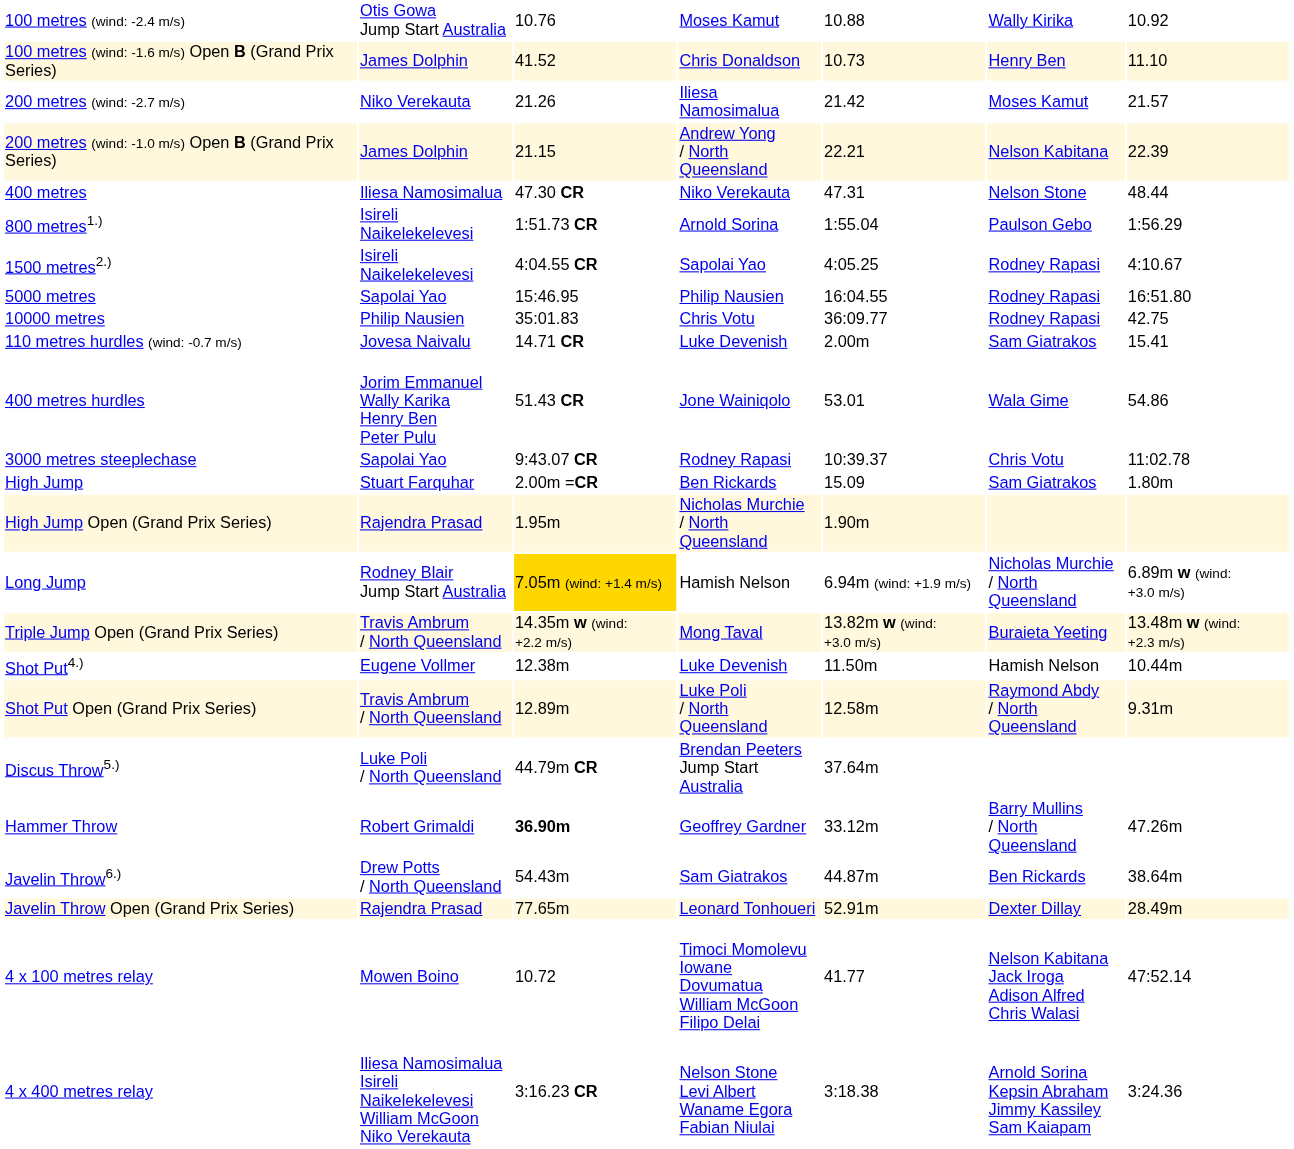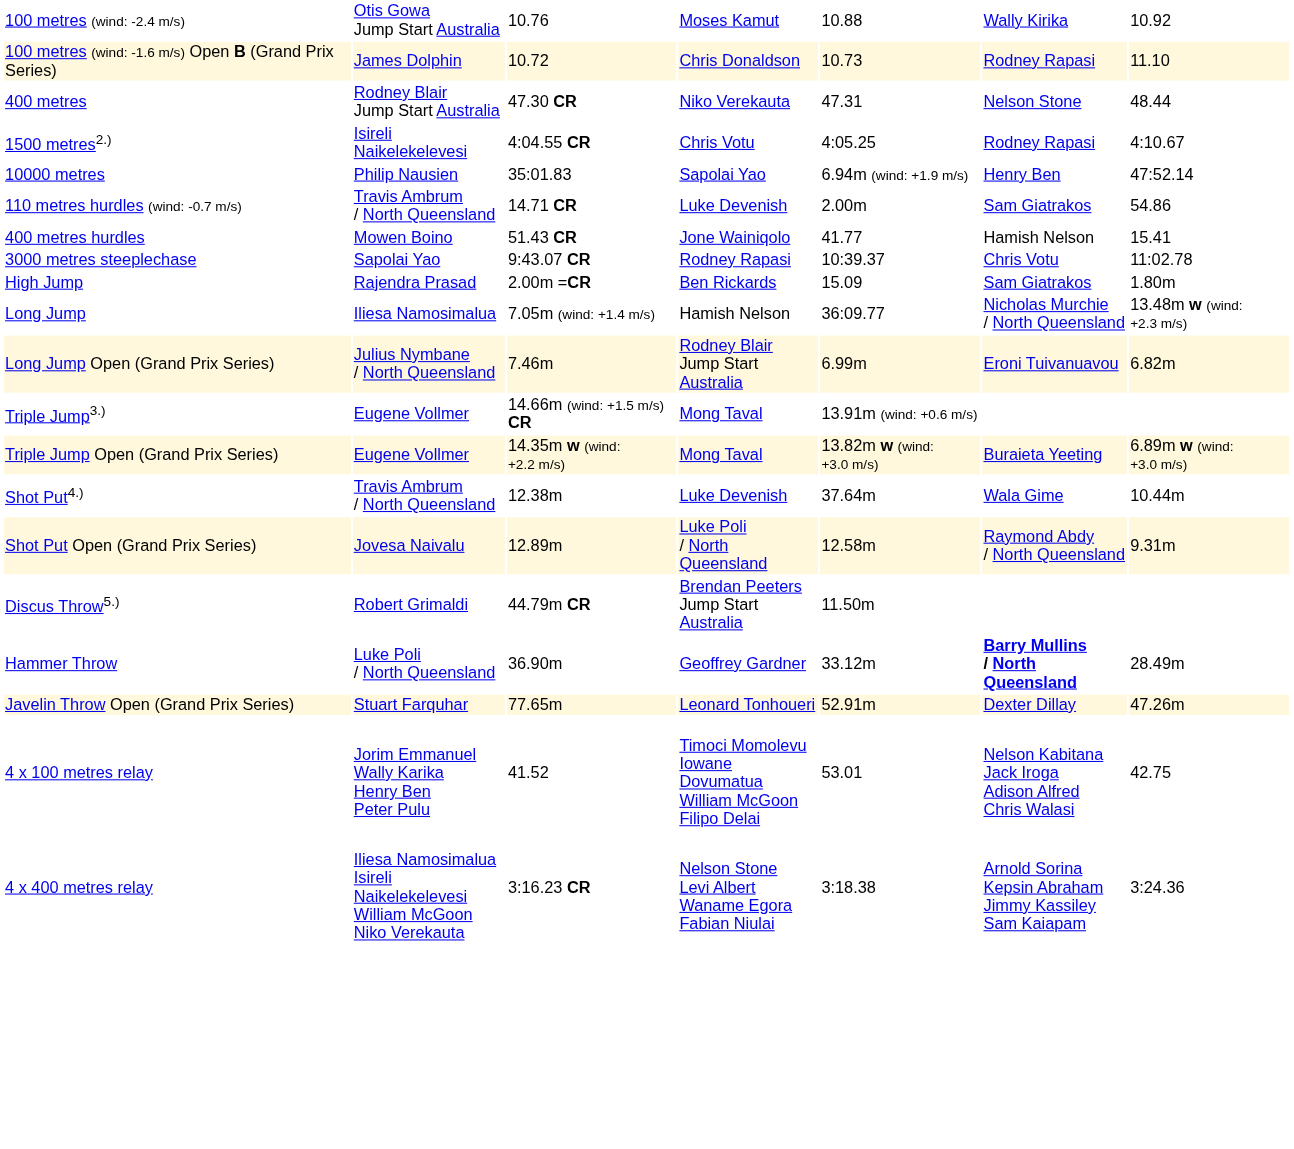 <table>
 <tr>
 <td><a href='#'>100 metres</a> <small>(wind: -2.4 m/s)</small></td>
 <td align=left><a href='#'>Otis Gowa</a> <br>  Jump Start <a href='#'>Australia</a></td>
 <td>10.76</td>
 <td align=left><a href='#'>Moses Kamut</a> <br> </td>
 <td>10.88</td>
 <td align=left><a href='#'>Wally Kirika</a> <br> </td>
 <td>10.92</td>
 </tr>
 <tr style="background-color:CornSilk">
 <td><a href='#'>100 metres</a> <small>(wind: -1.6 m/s)</small> Open <strong>B</strong> (Grand Prix Series)</td>
 <td align=left><a href='#'>James Dolphin</a> <br> </td>
-<td>41.52</td>
+<td>10.72</td>
 <td align=left><a href='#'>Chris Donaldson</a> <br> </td>
 <td>10.73</td>
-<td align=left><a href='#'>Henry Ben</a> <br> </td>
+<td align=left><a href='#'>Rodney Rapasi</a> <br> </td>
 <td>11.10</td>
 </tr>
 <tr>
-<td><a href='#'>200 metres</a> <small>(wind: -2.7 m/s)</small></td>
-<td align=left><a href='#'>Niko Verekauta</a> <br> </td>
-<td>21.26</td>
-<td align=left><a href='#'>Iliesa Namosimalua</a> <br> </td>
-<td>21.42</td>
-<td align=left><a href='#'>Moses Kamut</a> <br> </td>
-<td>21.57</td>
-</tr>
-<tr style="background-color:CornSilk">
-<td><a href='#'>200 metres</a> <small>(wind: -1.0 m/s)</small> Open <strong>B</strong> (Grand Prix Series)</td>
-<td align=left><a href='#'>James Dolphin</a> <br> </td>
-<td>21.15</td>
-<td align=left><a href='#'>Andrew Yong</a> <br> / <a href='#'>North Queensland</a></td>
-<td>22.21</td>
-<td align=left><a href='#'>Nelson Kabitana</a> <br> </td>
-<td>22.39</td>
-</tr>
-<tr>
 <td><a href='#'>400 metres</a></td>
-<td align=left><a href='#'>Iliesa Namosimalua</a> <br> </td>
+<td align=left><a href='#'>Rodney Blair</a> <br>  Jump Start <a href='#'>Australia</a></td>
 <td>47.30 <strong>CR</strong></td>
 <td align=left><a href='#'>Niko Verekauta</a> <br> </td>
 <td>47.31</td>
 <td align=left><a href='#'>Nelson Stone</a> <br> </td>
 <td>48.44</td>
 </tr>
 <tr>
-<td><a href='#'>800 metres</a><sup>1.)</sup></td>
-<td align=left><a href='#'>Isireli Naikelekelevesi</a> <br> </td>
-<td>1:51.73 <strong>CR</strong></td>
-<td align=left><a href='#'>Arnold Sorina</a> <br> </td>
-<td>1:55.04</td>
-<td align=left><a href='#'>Paulson Gebo</a> <br> </td>
-<td>1:56.29</td>
-</tr>
-<tr>
 <td><a href='#'>1500 metres</a><sup>2.)</sup></td>
 <td align=left><a href='#'>Isireli Naikelekelevesi</a> <br> </td>
 <td>4:04.55 <strong>CR</strong></td>
-<td align=left><a href='#'>Sapolai Yao</a> <br> </td>
+<td align=left><a href='#'>Chris Votu</a> <br> </td>
 <td>4:05.25</td>
 <td align=left><a href='#'>Rodney Rapasi</a> <br> </td>
 <td>4:10.67</td>
 </tr>
 <tr>
-<td><a href='#'>5000 metres</a></td>
-<td align=left><a href='#'>Sapolai Yao</a> <br> </td>
-<td>15:46.95</td>
-<td align=left><a href='#'>Philip Nausien</a> <br> </td>
-<td>16:04.55</td>
-<td align=left><a href='#'>Rodney Rapasi</a> <br> </td>
-<td>16:51.80</td>
-</tr>
-<tr>
 <td><a href='#'>10000 metres</a></td>
 <td align=left><a href='#'>Philip Nausien</a> <br> </td>
 <td>35:01.83</td>
-<td align=left><a href='#'>Chris Votu</a> <br> </td>
-<td>36:09.77</td>
-<td align=left><a href='#'>Rodney Rapasi</a> <br> </td>
-<td>42.75</td>
+<td align=left><a href='#'>Sapolai Yao</a> <br> </td>
+<td>6.94m <small>(wind: +1.9 m/s)</small></td>
+<td align=left><a href='#'>Henry Ben</a> <br> </td>
+<td>47:52.14</td>
 </tr>
 <tr>
 <td><a href='#'>110 metres hurdles</a> <small>(wind: -0.7 m/s)</small></td>
-<td align=left><a href='#'>Jovesa Naivalu</a> <br> </td>
+<td align=left><a href='#'>Travis Ambrum</a> <br> / <a href='#'>North Queensland</a></td>
 <td>14.71 <strong>CR</strong></td>
 <td align=left><a href='#'>Luke Devenish</a> <br> </td>
 <td>2.00m</td>
 <td align=left><a href='#'>Sam Giatrakos</a> <br> </td>
-<td>15.41</td>
+<td>54.86</td>
 </tr>
 <tr>
 <td><a href='#'>400 metres hurdles</a></td>
-<td> <br><a href='#'>Jorim Emmanuel</a><br><a href='#'>Wally Karika</a><br><a href='#'>Henry Ben</a><br><a href='#'>Peter Pulu</a></td>
+<td align=left><a href='#'>Mowen Boino</a> <br> </td>
 <td>51.43 <strong>CR</strong></td>
 <td align=left><a href='#'>Jone Wainiqolo</a> <br> </td>
-<td>53.01</td>
-<td align=left><a href='#'>Wala Gime</a> <br> </td>
-<td>54.86</td>
+<td>41.77</td>
+<td align=left>Hamish Nelson <br> </td>
+<td>15.41</td>
 </tr>
 <tr>
 <td><a href='#'>3000 metres steeplechase</a></td>
 <td align=left><a href='#'>Sapolai Yao</a> <br> </td>
 <td>9:43.07 <strong>CR</strong></td>
 <td align=left><a href='#'>Rodney Rapasi</a> <br> </td>
 <td>10:39.37</td>
 <td align=left><a href='#'>Chris Votu</a> <br> </td>
 <td>11:02.78</td>
 </tr>
 <tr>
 <td><a href='#'>High Jump</a></td>
-<td align=left><a href='#'>Stuart Farquhar</a> <br> </td>
+<td align=left><a href='#'>Rajendra Prasad</a> <br> </td>
 <td>2.00m =<strong>CR</strong></td>
 <td align=left><a href='#'>Ben Rickards</a> <br> </td>
 <td>15.09</td>
 <td align=left><a href='#'>Sam Giatrakos</a> <br> </td>
 <td>1.80m</td>
 </tr>
+<tr>
+<td><a href='#'>Long Jump</a></td>
+<td align=left><a href='#'>Iliesa Namosimalua</a> <br> </td>
+<td>7.05m <small>(wind: +1.4 m/s)</small></td>
+<td align=left>Hamish Nelson <br> </td>
+<td>36:09.77</td>
+<td align=left><a href='#'>Nicholas Murchie</a> <br> / <a href='#'>North Queensland</a></td>
+<td>13.48m <strong>w</strong> <small>(wind: +2.3 m/s)</small></td>
+</tr>
 <tr style="background-color:CornSilk">
-<td><a href='#'>High Jump</a> Open (Grand Prix Series)</td>
-<td align=left><a href='#'>Rajendra Prasad</a> <br> </td>
-<td>1.95m</td>
-<td align=left><a href='#'>Nicholas Murchie</a> <br> / <a href='#'>North Queensland</a></td>
-<td>1.90m</td>
+<td><a href='#'>Long Jump</a> Open (Grand Prix Series)</td>
+<td align=left><a href='#'>Julius Nymbane</a> <br> / <a href='#'>North Queensland</a></td>
+<td>7.46m</td>
+<td align=left><a href='#'>Rodney Blair</a> <br>  Jump Start <a href='#'>Australia</a></td>
+<td>6.99m</td>
+<td align=left><a href='#'>Eroni Tuivanuavou</a> <br> </td>
+<td>6.82m</td>
+</tr>
+<tr>
+<td><a href='#'>Triple Jump</a><sup>3.)</sup></td>
+<td align=left><a href='#'>Eugene Vollmer</a> <br> </td>
+<td>14.66m <small>(wind: +1.5 m/s)</small> <strong>CR</strong></td>
+<td align=left><a href='#'>Mong Taval</a> <br> </td>
+<td>13.91m <small>(wind: +0.6 m/s)</small></td>
 <td></td>
 <td></td>
 </tr>
-<tr>
-<td><a href='#'>Long Jump</a></td>
-<td align=left><a href='#'>Rodney Blair</a> <br>  Jump Start <a href='#'>Australia</a></td>
-<td style="background: gold;">7.05m <small>(wind: +1.4 m/s)</small></td>
-<td align=left>Hamish Nelson <br> </td>
-<td>6.94m <small>(wind: +1.9 m/s)</small></td>
-<td align=left><a href='#'>Nicholas Murchie</a> <br> / <a href='#'>North Queensland</a></td>
-<td>6.89m <strong>w</strong> <small>(wind: +3.0 m/s)</small></td>
-</tr>
 <tr style="background-color:CornSilk">
 <td><a href='#'>Triple Jump</a> Open (Grand Prix Series)</td>
-<td align=left><a href='#'>Travis Ambrum</a> <br> / <a href='#'>North Queensland</a></td>
+<td align=left><a href='#'>Eugene Vollmer</a> <br> </td>
 <td>14.35m <strong>w</strong> <small>(wind: +2.2 m/s)</small></td>
 <td align=left><a href='#'>Mong Taval</a> <br> </td>
 <td>13.82m <strong>w</strong> <small>(wind: +3.0 m/s)</small></td>
 <td align=left><a href='#'>Buraieta Yeeting</a> <br> </td>
-<td>13.48m <strong>w</strong> <small>(wind: +2.3 m/s)</small></td>
+<td>6.89m <strong>w</strong> <small>(wind: +3.0 m/s)</small></td>
 </tr>
 <tr>
 <td><a href='#'>Shot Put</a><sup>4.)</sup></td>
-<td align=left><a href='#'>Eugene Vollmer</a> <br> </td>
+<td align=left><a href='#'>Travis Ambrum</a> <br> / <a href='#'>North Queensland</a></td>
 <td>12.38m</td>
 <td align=left><a href='#'>Luke Devenish</a> <br> </td>
-<td>11.50m</td>
-<td align=left>Hamish Nelson <br> </td>
+<td>37.64m</td>
+<td align=left><a href='#'>Wala Gime</a> <br> </td>
 <td>10.44m</td>
 </tr>
 <tr style="background-color:CornSilk">
 <td><a href='#'>Shot Put</a> Open (Grand Prix Series)</td>
-<td align=left><a href='#'>Travis Ambrum</a> <br> / <a href='#'>North Queensland</a></td>
+<td align=left><a href='#'>Jovesa Naivalu</a> <br> </td>
 <td>12.89m</td>
 <td align=left><a href='#'>Luke Poli</a> <br> / <a href='#'>North Queensland</a></td>
 <td>12.58m</td>
 <td align=left><a href='#'>Raymond Abdy</a> <br> / <a href='#'>North Queensland</a></td>
 <td>9.31m</td>
 </tr>
 <tr>
 <td><a href='#'>Discus Throw</a><sup>5.)</sup></td>
-<td align=left><a href='#'>Luke Poli</a> <br> / <a href='#'>North Queensland</a></td>
+<td align=left><a href='#'>Robert Grimaldi</a> <br> </td>
 <td>44.79m <strong>CR</strong></td>
 <td align=left><a href='#'>Brendan Peeters</a> <br>  Jump Start <a href='#'>Australia</a></td>
-<td>37.64m</td>
+<td>11.50m</td>
 <td></td>
 <td></td>
 </tr>
 <tr>
 <td><a href='#'>Hammer Throw</a></td>
-<td align=left><a href='#'>Robert Grimaldi</a> <br> </td>
-<td><strong>36.90m</strong></td>
+<td align=left><a href='#'>Luke Poli</a> <br> / <a href='#'>North Queensland</a></td>
+<td>36.90m</td>
 <td align=left><a href='#'>Geoffrey Gardner</a> <br> </td>
 <td>33.12m</td>
-<td align=left><a href='#'>Barry Mullins</a> <br> / <a href='#'>North Queensland</a></td>
-<td>47.26m</td>
-</tr>
-<tr>
-<td><a href='#'>Javelin Throw</a><sup>6.)</sup></td>
-<td align=left><a href='#'>Drew Potts</a> <br> / <a href='#'>North Queensland</a></td>
-<td>54.43m</td>
-<td align=left><a href='#'>Sam Giatrakos</a> <br> </td>
-<td>44.87m</td>
-<td align=left><a href='#'>Ben Rickards</a> <br> </td>
-<td>38.64m</td>
+<td align=left><strong><a href='#'>Barry Mullins</a> <br> / <a href='#'>North Queensland</a></strong></td>
+<td>28.49m</td>
 </tr>
 <tr style="background-color:CornSilk">
 <td><a href='#'>Javelin Throw</a> Open (Grand Prix Series)</td>
-<td align=left><a href='#'>Rajendra Prasad</a> <br> </td>
+<td align=left><a href='#'>Stuart Farquhar</a> <br> </td>
 <td>77.65m</td>
 <td align=left><a href='#'>Leonard Tonhoueri</a> <br> </td>
 <td>52.91m</td>
 <td align=left><a href='#'>Dexter Dillay</a> <br> </td>
-<td>28.49m</td>
+<td>47.26m</td>
 </tr>
 <tr>
 <td><a href='#'>4 x 100 metres relay</a></td>
-<td align=left><a href='#'>Mowen Boino</a> <br> </td>
-<td>10.72</td>
+<td> <br><a href='#'>Jorim Emmanuel</a><br><a href='#'>Wally Karika</a><br><a href='#'>Henry Ben</a><br><a href='#'>Peter Pulu</a></td>
+<td>41.52</td>
 <td> <br><a href='#'>Timoci Momolevu</a><br><a href='#'>Iowane Dovumatua</a><br><a href='#'>William McGoon</a><br><a href='#'>Filipo Delai</a></td>
-<td>41.77</td>
+<td>53.01</td>
 <td> <br><a href='#'>Nelson Kabitana</a><br><a href='#'>Jack Iroga</a><br><a href='#'>Adison Alfred</a><br><a href='#'>Chris Walasi</a></td>
-<td>47:52.14</td>
+<td>42.75</td>
 </tr>
 <tr>
 <td><a href='#'>4 x 400 metres relay</a></td>
 <td> <br><a href='#'>Iliesa Namosimalua</a><br><a href='#'>Isireli Naikelekelevesi</a><br><a href='#'>William McGoon</a><br><a href='#'>Niko Verekauta</a></td>
 <td>3:16.23 <strong>CR</strong></td>
 <td> <br><a href='#'>Nelson Stone</a><br><a href='#'>Levi Albert</a><br><a href='#'>Waname Egora</a><br><a href='#'>Fabian Niulai</a></td>
 <td>3:18.38</td>
 <td> <br><a href='#'>Arnold Sorina</a><br><a href='#'>Kepsin Abraham</a><br><a href='#'>Jimmy Kassiley</a><br><a href='#'>Sam Kaiapam</a></td>
 <td>3:24.36</td>
 </tr>
 </table>
